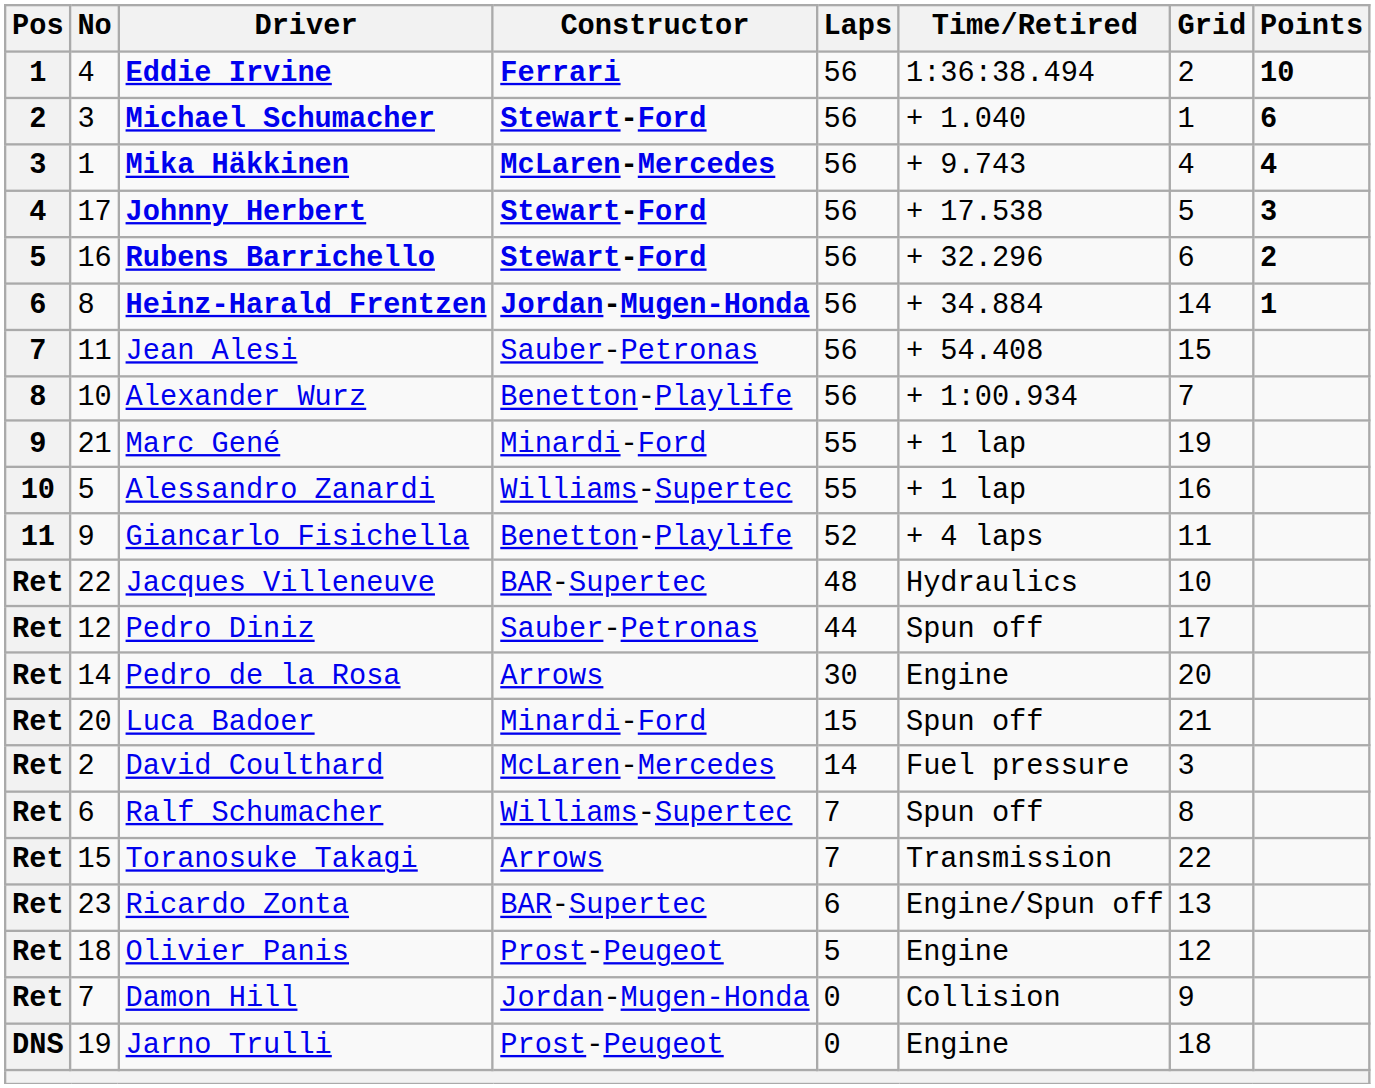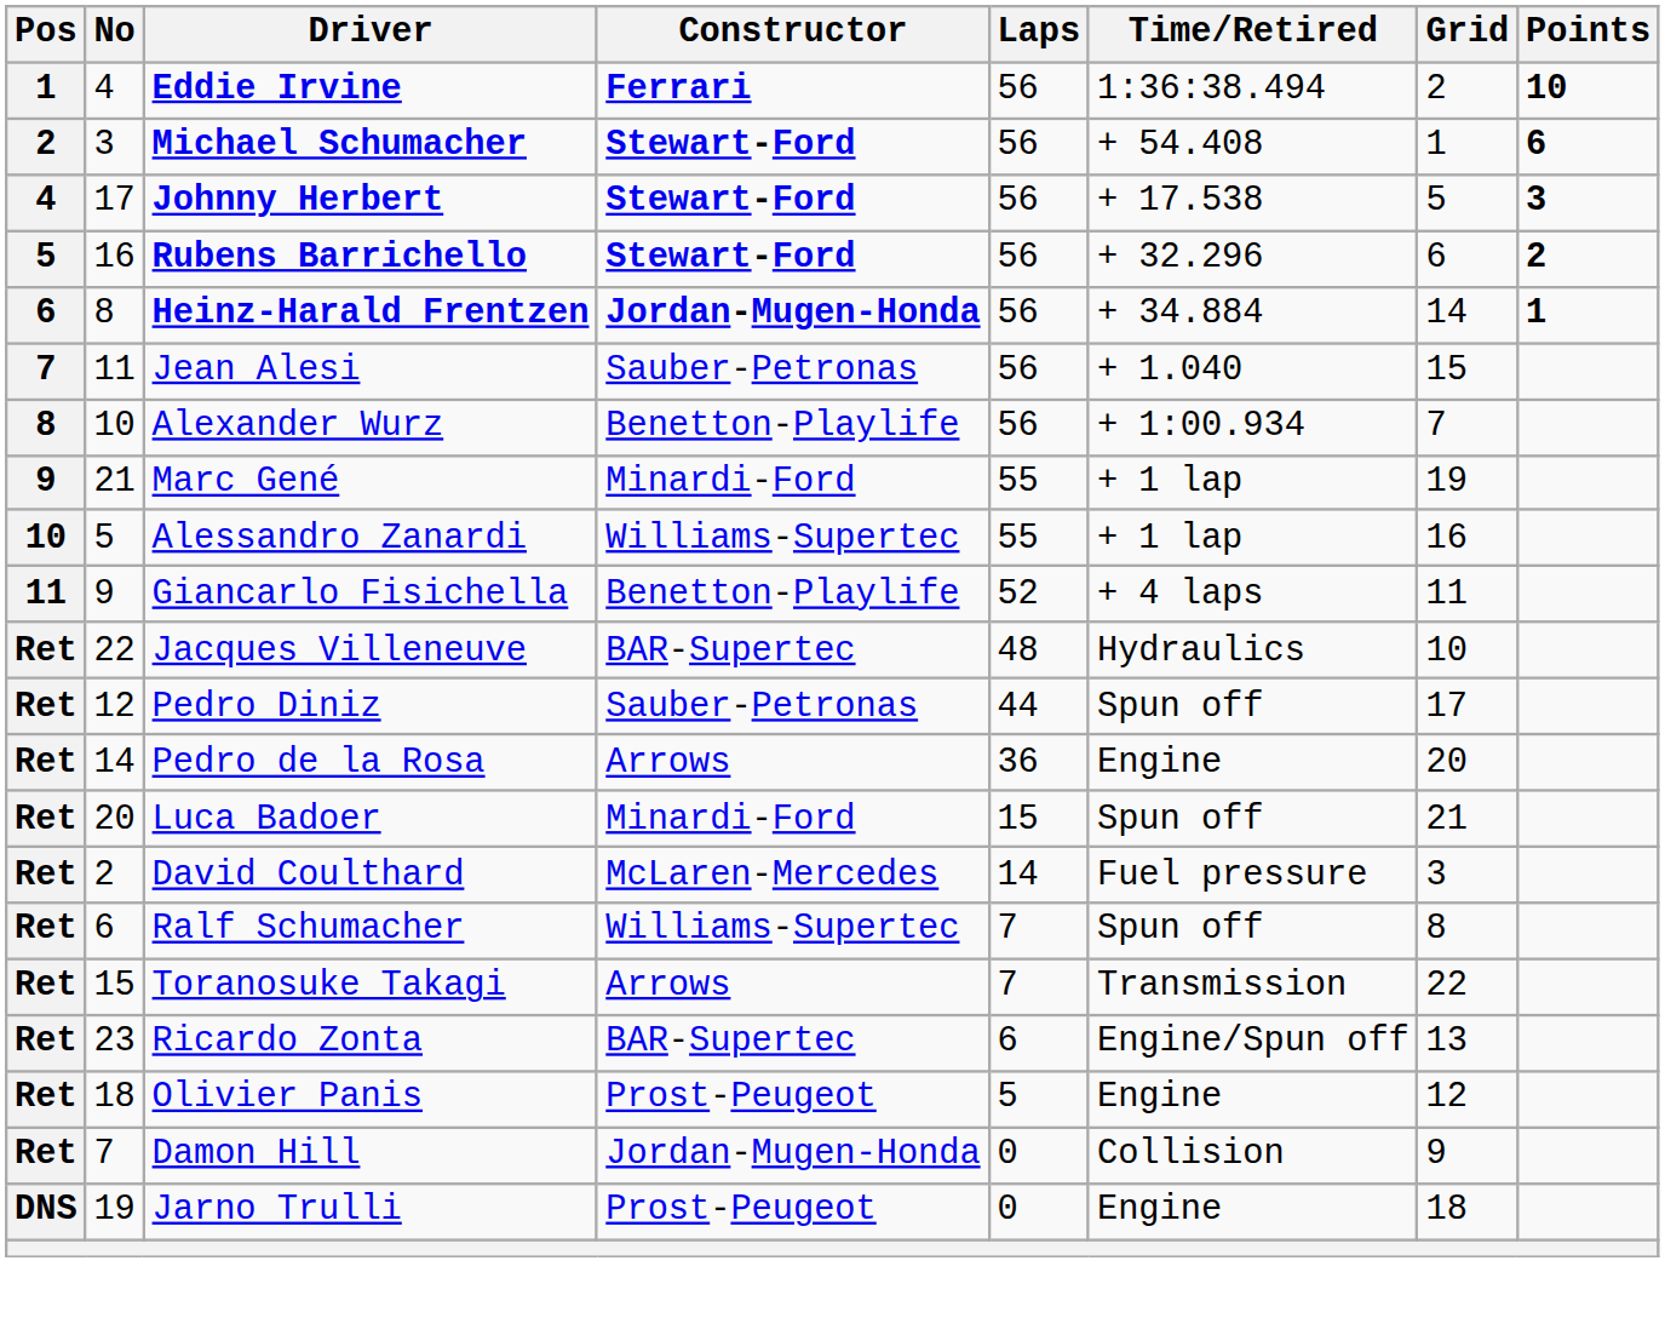 <table class="wikitable" style="font-size: 95%;">
 <tr>
 <th>Pos</th>
 <th>No</th>
 <th>Driver</th>
 <th>Constructor</th>
 <th>Laps</th>
 <th>Time/Retired</th>
 <th>Grid</th>
 <th>Points</th>
 </tr>
 <tr>
 <th>1</th>
 <td>4</td>
 <td> <strong><a href='#'>Eddie Irvine</a></strong></td>
 <td><strong><a href='#'>Ferrari</a></strong></td>
 <td>56</td>
 <td>1:36:38.494</td>
 <td>2</td>
 <td><strong>10</strong></td>
 </tr>
 <tr>
 <th>2</th>
 <td>3</td>
 <td> <strong><a href='#'>Michael Schumacher</a></strong></td>
 <td><strong><a href='#'>Stewart</a>-<a href='#'>Ford</a></strong></td>
 <td>56</td>
-<td>+ 1.040</td>
+<td>+ 54.408</td>
 <td>1</td>
 <td><strong>6</strong></td>
-</tr>
-<tr>
-<th>3</th>
-<td>1</td>
-<td> <strong><a href='#'>Mika Häkkinen</a></strong></td>
-<td><strong><a href='#'>McLaren</a>-<a href='#'>Mercedes</a></strong></td>
-<td>56</td>
-<td>+ 9.743</td>
-<td>4</td>
-<td><strong>4</strong></td>
 </tr>
 <tr>
 <th>4</th>
 <td>17</td>
 <td> <strong><a href='#'>Johnny Herbert</a></strong></td>
 <td><strong><a href='#'>Stewart</a>-<a href='#'>Ford</a></strong></td>
 <td>56</td>
 <td>+ 17.538</td>
 <td>5</td>
 <td><strong>3</strong></td>
 </tr>
 <tr>
 <th>5</th>
 <td>16</td>
 <td> <strong><a href='#'>Rubens Barrichello</a></strong></td>
 <td><strong><a href='#'>Stewart</a>-<a href='#'>Ford</a></strong></td>
 <td>56</td>
 <td>+ 32.296</td>
 <td>6</td>
 <td><strong>2</strong></td>
 </tr>
 <tr>
 <th>6</th>
 <td>8</td>
 <td> <strong><a href='#'>Heinz-Harald Frentzen</a></strong></td>
 <td><strong><a href='#'>Jordan</a>-<a href='#'>Mugen-Honda</a></strong></td>
 <td>56</td>
 <td>+ 34.884</td>
 <td>14</td>
 <td><strong>1</strong></td>
 </tr>
 <tr>
 <th>7</th>
 <td>11</td>
 <td> <a href='#'>Jean Alesi</a></td>
 <td><a href='#'>Sauber</a>-<a href='#'>Petronas</a></td>
 <td>56</td>
-<td>+ 54.408</td>
+<td>+ 1.040</td>
 <td>15</td>
 <td> </td>
 </tr>
 <tr>
 <th>8</th>
 <td>10</td>
 <td> <a href='#'>Alexander Wurz</a></td>
 <td><a href='#'>Benetton</a>-<a href='#'>Playlife</a></td>
 <td>56</td>
 <td>+ 1:00.934</td>
 <td>7</td>
 <td> </td>
 </tr>
 <tr>
 <th>9</th>
 <td>21</td>
 <td> <a href='#'>Marc Gené</a></td>
 <td><a href='#'>Minardi</a>-<a href='#'>Ford</a></td>
 <td>55</td>
 <td>+ 1 lap</td>
 <td>19</td>
 <td> </td>
 </tr>
 <tr>
 <th>10</th>
 <td>5</td>
 <td> <a href='#'>Alessandro Zanardi</a></td>
 <td><a href='#'>Williams</a>-<a href='#'>Supertec</a></td>
 <td>55</td>
 <td>+ 1 lap</td>
 <td>16</td>
 <td> </td>
 </tr>
 <tr>
 <th>11</th>
 <td>9</td>
 <td> <a href='#'>Giancarlo Fisichella</a></td>
 <td><a href='#'>Benetton</a>-<a href='#'>Playlife</a></td>
 <td>52</td>
 <td>+ 4 laps</td>
 <td>11</td>
 <td> </td>
 </tr>
 <tr>
 <th>Ret</th>
 <td>22</td>
 <td> <a href='#'>Jacques Villeneuve</a></td>
 <td><a href='#'>BAR</a>-<a href='#'>Supertec</a></td>
 <td>48</td>
 <td>Hydraulics</td>
 <td>10</td>
 <td> </td>
 </tr>
 <tr>
 <th>Ret</th>
 <td>12</td>
 <td> <a href='#'>Pedro Diniz</a></td>
 <td><a href='#'>Sauber</a>-<a href='#'>Petronas</a></td>
 <td>44</td>
 <td>Spun off</td>
 <td>17</td>
 <td> </td>
 </tr>
 <tr>
 <th>Ret</th>
 <td>14</td>
 <td> <a href='#'>Pedro de la Rosa</a></td>
 <td><a href='#'>Arrows</a></td>
-<td>30</td>
+<td>36</td>
 <td>Engine</td>
 <td>20</td>
 <td> </td>
 </tr>
 <tr>
 <th>Ret</th>
 <td>20</td>
 <td> <a href='#'>Luca Badoer</a></td>
 <td><a href='#'>Minardi</a>-<a href='#'>Ford</a></td>
 <td>15</td>
 <td>Spun off</td>
 <td>21</td>
 <td> </td>
 </tr>
 <tr>
 <th>Ret</th>
 <td>2</td>
 <td> <a href='#'>David Coulthard</a></td>
 <td><a href='#'>McLaren</a>-<a href='#'>Mercedes</a></td>
 <td>14</td>
 <td>Fuel pressure</td>
 <td>3</td>
 <td> </td>
 </tr>
 <tr>
 <th>Ret</th>
 <td>6</td>
 <td> <a href='#'>Ralf Schumacher</a></td>
 <td><a href='#'>Williams</a>-<a href='#'>Supertec</a></td>
 <td>7</td>
 <td>Spun off</td>
 <td>8</td>
 <td> </td>
 </tr>
 <tr>
 <th>Ret</th>
 <td>15</td>
 <td> <a href='#'>Toranosuke Takagi</a></td>
 <td><a href='#'>Arrows</a></td>
 <td>7</td>
 <td>Transmission</td>
 <td>22</td>
 <td> </td>
 </tr>
 <tr>
 <th>Ret</th>
 <td>23</td>
 <td> <a href='#'>Ricardo Zonta</a></td>
 <td><a href='#'>BAR</a>-<a href='#'>Supertec</a></td>
 <td>6</td>
 <td>Engine/Spun off</td>
 <td>13</td>
 <td> </td>
 </tr>
 <tr>
 <th>Ret</th>
 <td>18</td>
 <td> <a href='#'>Olivier Panis</a></td>
 <td><a href='#'>Prost</a>-<a href='#'>Peugeot</a></td>
 <td>5</td>
 <td>Engine</td>
 <td>12</td>
 <td> </td>
 </tr>
 <tr>
 <th>Ret</th>
 <td>7</td>
 <td> <a href='#'>Damon Hill</a></td>
 <td><a href='#'>Jordan</a>-<a href='#'>Mugen-Honda</a></td>
 <td>0</td>
 <td>Collision</td>
 <td>9</td>
 <td> </td>
 </tr>
 <tr>
 <th>DNS</th>
 <td>19</td>
 <td> <a href='#'>Jarno Trulli</a></td>
 <td><a href='#'>Prost</a>-<a href='#'>Peugeot</a></td>
 <td>0</td>
 <td>Engine</td>
 <td>18</td>
 <td> </td>
 </tr>
 <tr>
 <th colspan="8"></th>
 </tr>
 </table>
